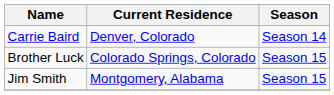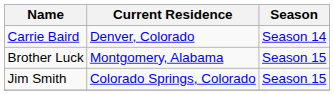 <table class="wikitable sortable">
 <tr>
 <th>Name</th>
 <th>Current Residence</th>
 <th>Season</th>
 </tr>
 <tr>
 <td><a href='#'>Carrie Baird</a></td>
 <td><a href='#'>Denver, Colorado</a></td>
 <td><a href='#'>Season 14</a></td>
 </tr>
 <tr>
 <td>Brother Luck</td>
-<td><a href='#'>Colorado Springs, Colorado</a></td>
+<td><a href='#'>Montgomery, Alabama</a></td>
 <td><a href='#'>Season 15</a></td>
 </tr>
 <tr>
 <td>Jim Smith</td>
-<td><a href='#'>Montgomery, Alabama</a></td>
+<td><a href='#'>Colorado Springs, Colorado</a></td>
 <td><a href='#'>Season 15</a></td>
 </tr>
 <tr>
 </tr>
 </table>
